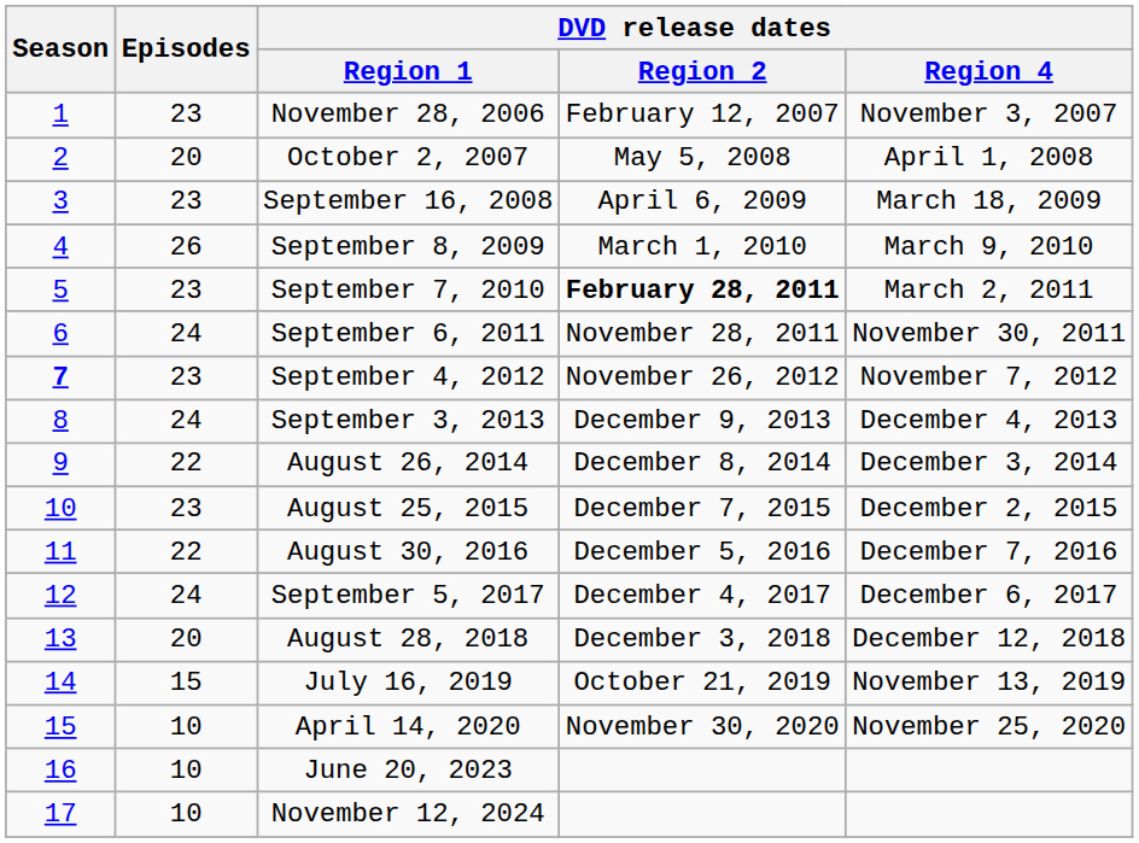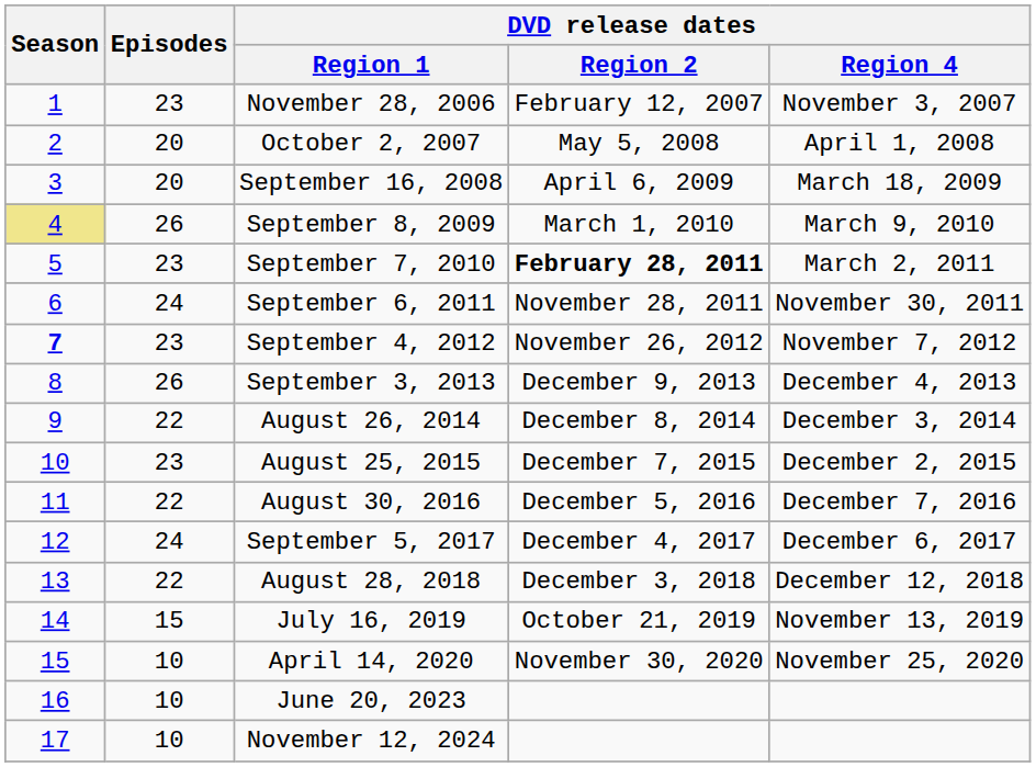 <table class="wikitable plainrowheaders" style="text-align: center;">
 <tr>
 <th scope="col" rowspan="2">Season</th>
 <th scope="col" rowspan="2">Episodes</th>
 <th scope="col" colspan="3"><a href='#'>DVD</a> release dates</th>
 </tr>
 <tr>
 <th scope="col"><a href='#'>Region 1</a></th>
 <th scope="col"><a href='#'>Region 2</a></th>
 <th scope="col"><a href='#'>Region 4</a></th>
 </tr>
 <tr>
 <td scope="row"><a href='#'>1</a></td>
 <td>23</td>
 <td>November 28, 2006</td>
 <td>February 12, 2007</td>
 <td>November 3, 2007</td>
 </tr>
 <tr>
 <td scope="row"><a href='#'>2</a></td>
 <td>20</td>
 <td>October 2, 2007</td>
 <td>May 5, 2008</td>
 <td>April 1, 2008</td>
 </tr>
 <tr>
 <td scope="row"><a href='#'>3</a></td>
-<td>23</td>
+<td>20</td>
 <td>September 16, 2008</td>
 <td>April 6, 2009</td>
 <td>March 18, 2009</td>
 </tr>
 <tr>
-<td scope="row"><a href='#'>4</a></td>
+<td scope="row" style="background: khaki;"><a href='#'>4</a></td>
 <td>26</td>
 <td>September 8, 2009</td>
 <td>March 1, 2010</td>
 <td>March 9, 2010</td>
 </tr>
 <tr>
 <td scope="row"><a href='#'>5</a></td>
 <td>23</td>
 <td>September 7, 2010</td>
 <td><strong>February 28, 2011</strong></td>
 <td>March 2, 2011</td>
 </tr>
 <tr>
 <td scope="row"><a href='#'>6</a></td>
 <td>24</td>
 <td>September 6, 2011</td>
 <td>November 28, 2011</td>
 <td>November 30, 2011</td>
 </tr>
 <tr>
 <td scope="row"><strong><a href='#'>7</a></strong></td>
 <td>23</td>
 <td>September 4, 2012</td>
 <td>November 26, 2012</td>
 <td>November 7, 2012</td>
 </tr>
 <tr>
 <td scope="row"><a href='#'>8</a></td>
-<td>24</td>
+<td>26</td>
 <td>September 3, 2013</td>
 <td>December 9, 2013</td>
 <td>December 4, 2013</td>
 </tr>
 <tr>
 <td scope="row"><a href='#'>9</a></td>
 <td>22</td>
 <td>August 26, 2014</td>
 <td>December 8, 2014</td>
 <td>December 3, 2014</td>
 </tr>
 <tr>
 <td scope="row"><a href='#'>10</a></td>
 <td>23</td>
 <td>August 25, 2015</td>
 <td>December 7, 2015</td>
 <td>December 2, 2015</td>
 </tr>
 <tr>
 <td scope="row"><a href='#'>11</a></td>
 <td>22</td>
 <td>August 30, 2016</td>
 <td>December 5, 2016</td>
 <td>December 7, 2016</td>
 </tr>
 <tr>
 <td scope="row"><a href='#'>12</a></td>
 <td>24</td>
 <td>September 5, 2017</td>
 <td>December 4, 2017</td>
 <td>December 6, 2017</td>
 </tr>
 <tr>
 <td scope="row"><a href='#'>13</a></td>
-<td>20</td>
+<td>22</td>
 <td>August 28, 2018</td>
 <td>December 3, 2018</td>
 <td>December 12, 2018</td>
 </tr>
 <tr>
 <td scope="row"><a href='#'>14</a></td>
 <td>15</td>
 <td>July 16, 2019</td>
 <td>October 21, 2019</td>
 <td>November 13, 2019</td>
 </tr>
 <tr>
 <td scope="row"><a href='#'>15</a></td>
 <td>10</td>
 <td>April 14, 2020</td>
 <td>November 30, 2020</td>
 <td>November 25, 2020</td>
 </tr>
 <tr>
 <td scope="row"><a href='#'>16</a></td>
 <td>10</td>
 <td>June 20, 2023</td>
 <td></td>
 <td></td>
 </tr>
 <tr>
 <td scope="row"><a href='#'>17</a></td>
 <td>10</td>
 <td>November 12, 2024</td>
 <td></td>
 <td></td>
 </tr>
 </table>
